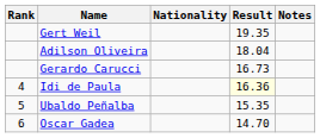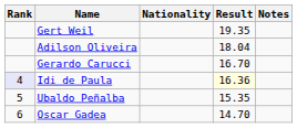 <table class="wikitable sortable" style="text-align:center">
 <tr>
 <th>Rank</th>
 <th>Name</th>
 <th>Nationality</th>
 <th>Result</th>
 <th>Notes</th>
 </tr>
 <tr>
 <td></td>
 <td align=left><a href='#'>Gert Weil</a></td>
 <td align=left></td>
 <td>19.35</td>
 <td></td>
 </tr>
 <tr>
 <td></td>
 <td align=left><a href='#'>Adilson Oliveira</a></td>
 <td align=left></td>
 <td>18.04</td>
 <td></td>
 </tr>
 <tr>
 <td></td>
 <td align=left><a href='#'>Gerardo Carucci</a></td>
 <td align=left></td>
-<td>16.73</td>
+<td>16.70</td>
 <td></td>
 </tr>
 <tr>
-<td>4</td>
+<td style="background: lavender;">4</td>
 <td align=left><a href='#'>Idi de Paula</a></td>
 <td align=left></td>
 <td style="background: lightyellow;">16.36</td>
 <td></td>
 </tr>
 <tr>
 <td>5</td>
 <td align=left><a href='#'>Ubaldo Peñalba</a></td>
 <td align=left></td>
 <td>15.35</td>
 <td></td>
 </tr>
 <tr>
 <td>6</td>
 <td align=left><a href='#'>Oscar Gadea</a></td>
 <td align=left></td>
 <td>14.70</td>
 <td></td>
 </tr>
 </table>
